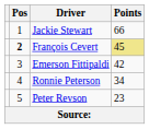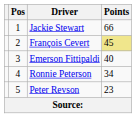 <table class="wikitable" style="font-size: 95%;">
 <tr>
 <th></th>
 <th>Pos</th>
 <th>Driver</th>
 <th>Points</th>
 </tr>
 <tr>
 <td align="left"></td>
 <td align="center">1</td>
 <td> <a href='#'>Jackie Stewart</a></td>
 <td align="left">66</td>
 </tr>
 <tr>
 <td align="left"></td>
-<td align="center"><strong>2</strong></td>
+<td align="center">2</td>
 <td> <a href='#'>François Cevert</a></td>
 <td align="left" style="background: khaki;">45</td>
 </tr>
 <tr>
 <td align="left"></td>
 <td align="center">3</td>
 <td> <a href='#'>Emerson Fittipaldi</a></td>
-<td align="left">42</td>
+<td align="left">40</td>
 </tr>
 <tr>
 <td align="left"></td>
 <td align="center">4</td>
 <td> <a href='#'>Ronnie Peterson</a></td>
 <td align="left">34</td>
 </tr>
 <tr>
 <td align="left"></td>
 <td align="center">5</td>
 <td> <a href='#'>Peter Revson</a></td>
 <td align="left">23</td>
 </tr>
 <tr>
 <th colspan=4>Source: </th>
 </tr>
 </table>
